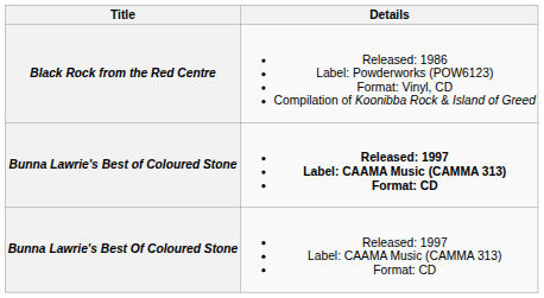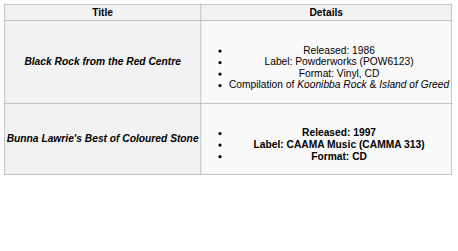 <table class="wikitable plainrowheaders" style="text-align:center;" border="1">
 <tr>
 <th>Title</th>
 <th>Details</th>
 </tr>
 <tr>
 <th scope="row"><em>Black Rock from the Red Centre</em></th>
 <td><br><ul><li>Released: 1986</li><li>Label: Powderworks (POW6123)</li><li>Format: Vinyl, CD</li><li>Compilation of <em>Koonibba Rock</em> & <em>Island of Greed</em></li></ul></td>
 </tr>
 <tr>
 <th scope="row"><em>Bunna Lawrie's Best of Coloured Stone</em></th>
 <td><strong><br><ul><li>Released: 1997</li><li>Label: CAAMA Music (CAMMA 313)</li><li>Format: CD</li></ul></strong></td>
 </tr>
-<tr>
-<th scope="row"><em>Bunna Lawrie's Best Of Coloured Stone</em></th>
-<td><br><ul><li>Released: 1997</li><li>Label: CAAMA Music (CAMMA 313)</li><li>Format: CD</li></ul></td>
-</tr>
 </table>
